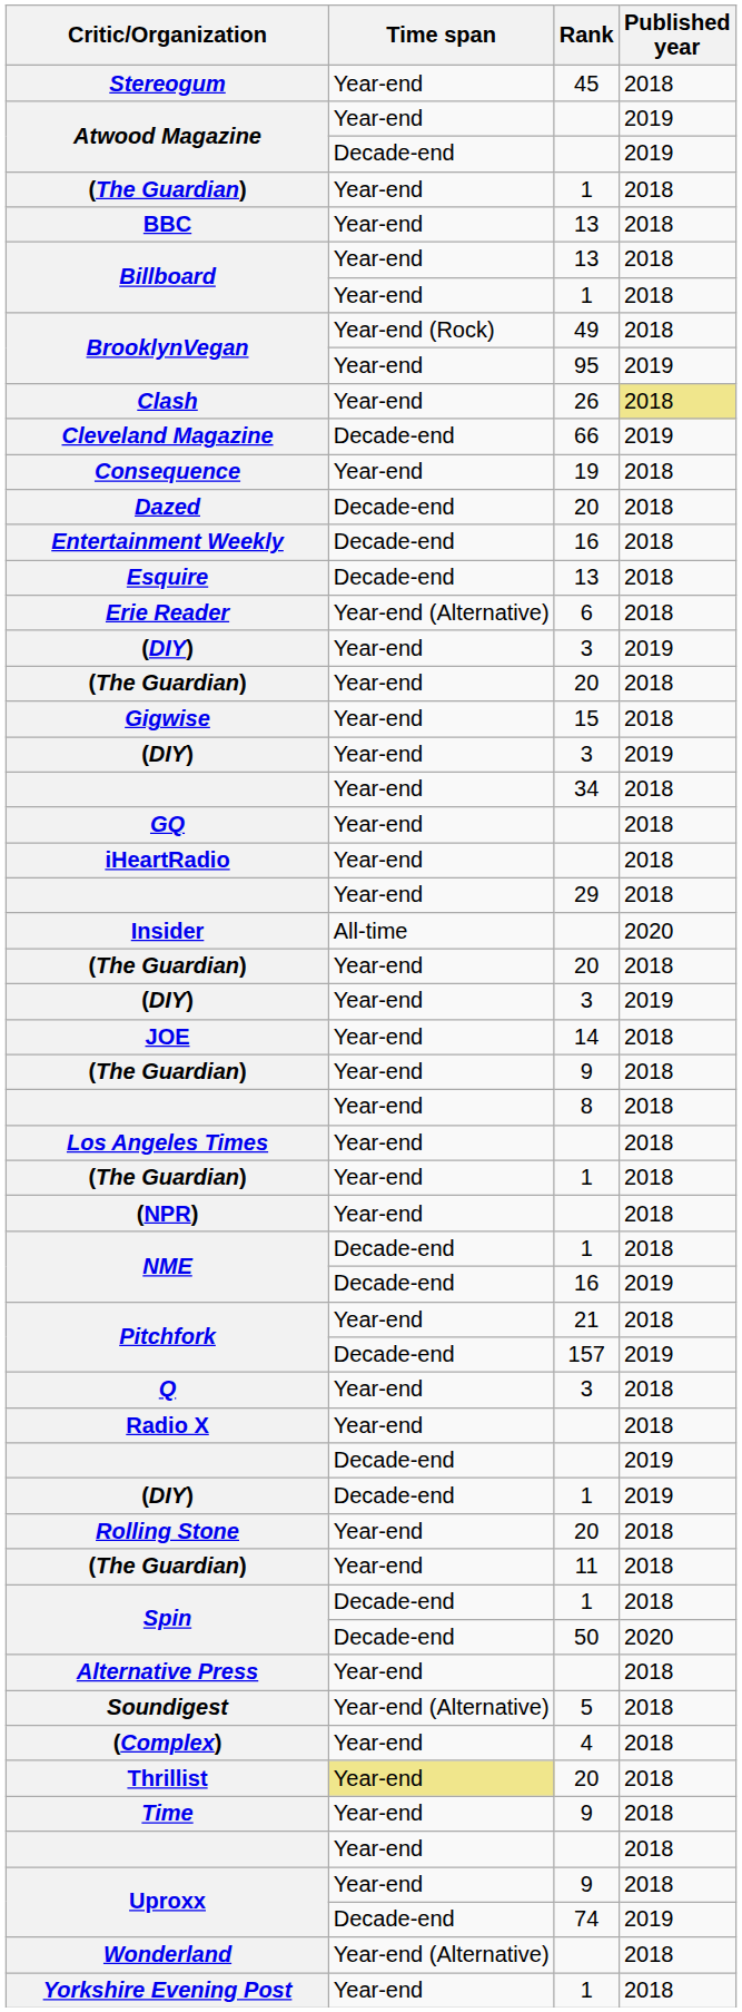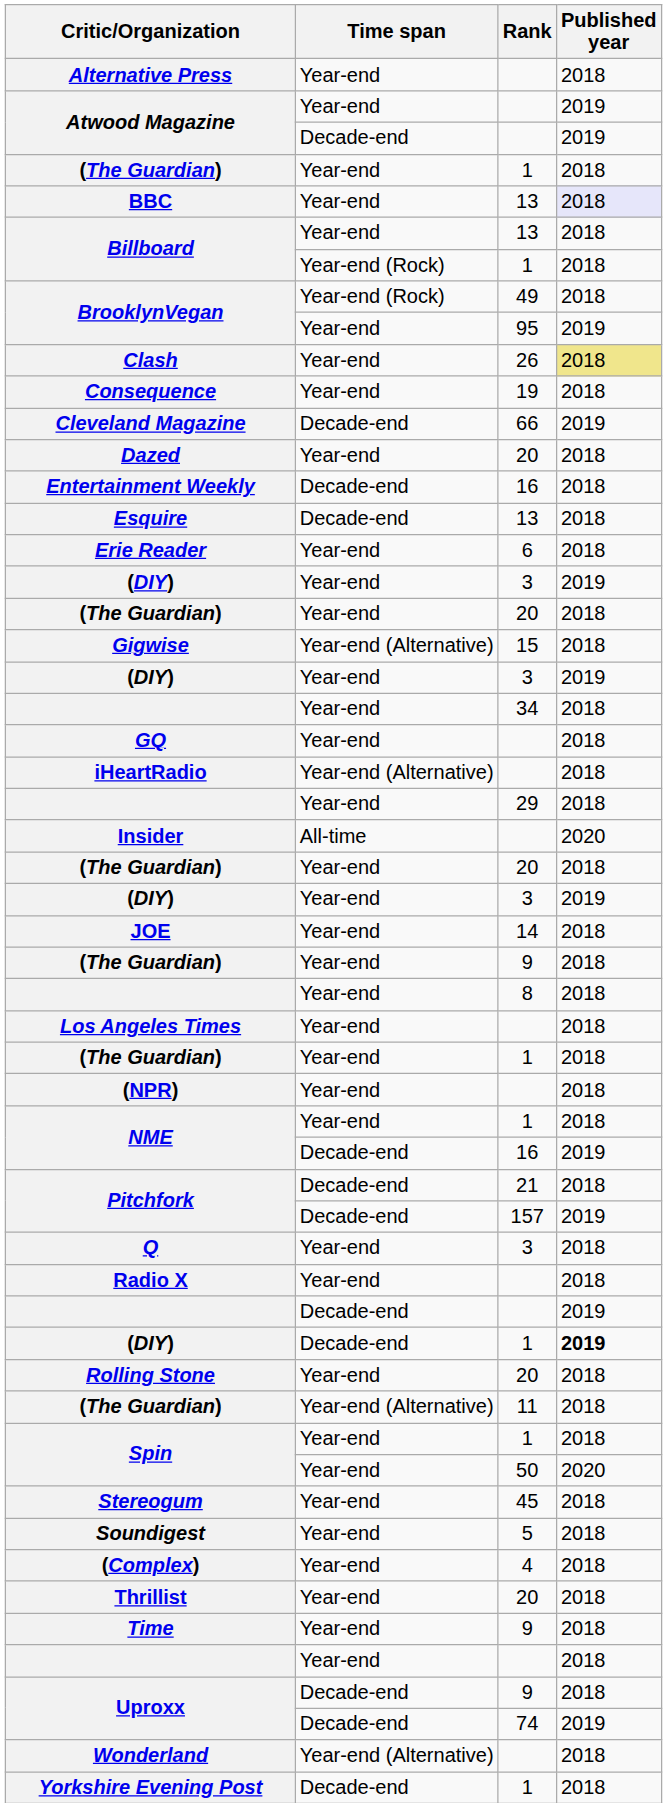 <table class="wikitable sortable plainrowheaders" style="margin-left: auto; margin-right: auto; border: none;">
 <tr>
 <th scope="col" style="width:14em;">Critic/Organization</th>
 <th scope="col">Time span</th>
 <th scope="col">Rank</th>
 <th scope="col">Published<br>year</th>
 </tr>
 <tr>
-<th scope="row"><em><a href='#'>Stereogum</a></em></th>
+<th scope="row"><em><a href='#'>Alternative Press</a></em></th>
 <td>Year-end</td>
-<td style="text-align:center;">45</td>
+<td style="text-align:center;"></td>
 <td>2018</td>
 </tr>
 <tr>
 <th scope="row" rowspan="2"><em>Atwood Magazine</em></th>
 <td>Year-end</td>
 <td style="text-align:center;"></td>
 <td>2019</td>
 </tr>
 <tr>
 <td>Decade-end</td>
 <td style="text-align:center;"></td>
 <td>2019</td>
 </tr>
 <tr>
 <th scope="row"> (<em><a href='#'>The Guardian</a></em>)</th>
 <td>Year-end</td>
 <td style="text-align:center;">1</td>
 <td>2018</td>
 </tr>
 <tr>
 <th scope="row"><a href='#'>BBC</a></th>
 <td>Year-end</td>
 <td style="text-align:center;">13</td>
-<td>2018</td>
+<td style="background: lavender;">2018</td>
 </tr>
 <tr>
 <th scope="row" rowspan="2"><em><a href='#'>Billboard</a></em></th>
 <td>Year-end</td>
 <td style="text-align:center;">13</td>
 <td>2018</td>
 </tr>
 <tr>
-<td>Year-end</td>
+<td>Year-end (Rock)</td>
 <td style="text-align:center;">1</td>
 <td>2018</td>
 </tr>
 <tr>
 <th scope="row" rowspan="2"><em><a href='#'>BrooklynVegan</a></em></th>
 <td>Year-end (Rock)</td>
 <td style="text-align:center;">49</td>
 <td>2018</td>
 </tr>
 <tr>
 <td>Year-end</td>
 <td style="text-align:center;">95</td>
 <td>2019</td>
 </tr>
 <tr>
 <th scope="row"><em><a href='#'>Clash</a></em></th>
 <td>Year-end</td>
 <td style="text-align:center;">26</td>
 <td style="background: khaki;">2018</td>
 </tr>
 <tr>
+<th scope="row"><em><a href='#'>Consequence</a></em></th>
+<td>Year-end</td>
+<td style="text-align:center;">19</td>
+<td>2018</td>
+</tr>
+<tr>
 <th scope="row"><em><a href='#'>Cleveland Magazine</a></em></th>
 <td>Decade-end</td>
 <td style="text-align:center;">66</td>
 <td>2019</td>
 </tr>
 <tr>
-<th scope="row"><em><a href='#'>Consequence</a></em></th>
+<th scope="row"><em><a href='#'>Dazed</a></em></th>
 <td>Year-end</td>
-<td style="text-align:center;">19</td>
-<td>2018</td>
-</tr>
-<tr>
-<th scope="row"><em><a href='#'>Dazed</a></em></th>
-<td>Decade-end</td>
 <td style="text-align:center;">20</td>
 <td>2018</td>
 </tr>
 <tr>
 <th scope="row"><em><a href='#'>Entertainment Weekly</a></em></th>
 <td>Decade-end</td>
 <td style="text-align:center;">16</td>
 <td>2018</td>
 </tr>
 <tr>
 <th scope="row"><em><a href='#'>Esquire</a></em></th>
 <td>Decade-end</td>
 <td style="text-align:center;">13</td>
 <td>2018</td>
 </tr>
 <tr>
 <th scope="row"><em><a href='#'>Erie Reader</a></em></th>
-<td>Year-end (Alternative)</td>
+<td>Year-end</td>
 <td style="text-align:center;">6</td>
 <td>2018</td>
 </tr>
 <tr>
 <th scope="row"> (<em><a href='#'>DIY</a></em>)</th>
 <td>Year-end</td>
 <td style="text-align:center;">3</td>
 <td>2019</td>
 </tr>
 <tr>
 <th scope="row"> (<em>The Guardian</em>)</th>
 <td>Year-end</td>
 <td style="text-align:center;">20</td>
 <td>2018</td>
 </tr>
 <tr>
 <th scope="row"><em><a href='#'>Gigwise</a></em></th>
-<td>Year-end</td>
+<td>Year-end (Alternative)</td>
 <td style="text-align:center;">15</td>
 <td>2018</td>
 </tr>
 <tr>
 <th scope="row"> (<em>DIY</em>)</th>
 <td>Year-end</td>
 <td style="text-align:center;">3</td>
 <td>2019</td>
 </tr>
 <tr>
 <th scope="row"></th>
 <td>Year-end</td>
 <td style="text-align:center;">34</td>
 <td>2018</td>
 </tr>
 <tr>
 <th scope="row"><em><a href='#'>GQ</a></em></th>
 <td>Year-end</td>
 <td style="text-align:center;"></td>
 <td>2018</td>
 </tr>
 <tr>
 <th scope="row"><a href='#'>iHeartRadio</a></th>
-<td>Year-end</td>
+<td>Year-end (Alternative)</td>
 <td style="text-align:center;"></td>
 <td>2018</td>
 </tr>
 <tr>
 <th scope="row"></th>
 <td>Year-end</td>
 <td style="text-align:center;">29</td>
 <td>2018</td>
 </tr>
 <tr>
 <th scope="row"><a href='#'>Insider</a></th>
 <td>All-time</td>
 <td style="text-align:center;"></td>
 <td>2020</td>
 </tr>
 <tr>
 <th scope="row"> (<em>The Guardian</em>)</th>
 <td>Year-end</td>
 <td style="text-align:center;">20</td>
 <td>2018</td>
 </tr>
 <tr>
 <th scope="row"> (<em>DIY</em>)</th>
 <td>Year-end</td>
 <td style="text-align:center;">3</td>
 <td>2019</td>
 </tr>
 <tr>
 <th scope="row"><a href='#'>JOE</a></th>
 <td>Year-end</td>
 <td style="text-align:center;">14</td>
 <td>2018</td>
 </tr>
 <tr>
 <th scope="row"> (<em>The Guardian</em>)</th>
 <td>Year-end</td>
 <td style="text-align:center;">9</td>
 <td>2018</td>
 </tr>
 <tr>
 <th scope="row"></th>
 <td>Year-end</td>
 <td style="text-align:center;">8</td>
 <td>2018</td>
 </tr>
 <tr>
 <th scope="row"><em><a href='#'>Los Angeles Times</a></em></th>
 <td>Year-end</td>
 <td style="text-align:center;"></td>
 <td>2018</td>
 </tr>
 <tr>
 <th scope="row"> (<em>The Guardian</em>)</th>
 <td>Year-end</td>
 <td style="text-align:center;">1</td>
 <td>2018</td>
 </tr>
 <tr>
 <th scope="row"> (<a href='#'>NPR</a>)</th>
 <td>Year-end</td>
 <td style="text-align:center;"></td>
 <td>2018</td>
 </tr>
 <tr>
 <th scope="row" rowspan="2"><em><a href='#'>NME</a></em></th>
-<td>Decade-end</td>
+<td>Year-end</td>
 <td style="text-align:center;">1</td>
 <td>2018</td>
 </tr>
 <tr>
 <td>Decade-end</td>
 <td style="text-align:center;">16</td>
 <td>2019</td>
 </tr>
 <tr>
 <th scope="row" rowspan="2"><em><a href='#'>Pitchfork</a></em></th>
-<td>Year-end</td>
+<td>Decade-end</td>
 <td style="text-align:center;">21</td>
 <td>2018</td>
 </tr>
 <tr>
 <td>Decade-end</td>
 <td style="text-align:center;">157</td>
 <td>2019</td>
 </tr>
 <tr>
 <th scope="row"><em><a href='#'>Q</a></em></th>
 <td>Year-end</td>
 <td style="text-align:center;">3</td>
 <td>2018</td>
 </tr>
 <tr>
 <th scope="row"><a href='#'>Radio X</a></th>
 <td>Year-end</td>
 <td style="text-align:center;"></td>
 <td>2018</td>
 </tr>
 <tr>
 <th scope="row"></th>
 <td>Decade-end</td>
 <td style="text-align:center;"></td>
 <td>2019</td>
 </tr>
 <tr>
 <th scope="row"> (<em>DIY</em>)</th>
 <td>Decade-end</td>
 <td style="text-align:center;">1</td>
-<td>2019</td>
+<td><strong>2019</strong></td>
 </tr>
 <tr>
 <th scope="row"><em><a href='#'>Rolling Stone</a></em></th>
 <td>Year-end</td>
 <td style="text-align:center;">20</td>
 <td>2018</td>
 </tr>
 <tr>
 <th scope="row"> (<em>The Guardian</em>)</th>
-<td>Year-end</td>
+<td>Year-end (Alternative)</td>
 <td style="text-align:center;">11</td>
 <td>2018</td>
 </tr>
 <tr>
 <th scope="row" rowspan="2"><em><a href='#'>Spin</a></em></th>
-<td>Decade-end</td>
+<td>Year-end</td>
 <td style="text-align:center;">1</td>
 <td>2018</td>
 </tr>
 <tr>
-<td>Decade-end</td>
+<td>Year-end</td>
 <td style="text-align:center;">50</td>
 <td>2020</td>
 </tr>
 <tr>
-<th scope="row"><em><a href='#'>Alternative Press</a></em></th>
+<th scope="row"><em><a href='#'>Stereogum</a></em></th>
 <td>Year-end</td>
-<td style="text-align:center;"></td>
+<td style="text-align:center;">45</td>
 <td>2018</td>
 </tr>
 <tr>
 <th scope="row"><em>Soundigest</em></th>
-<td>Year-end (Alternative)</td>
+<td>Year-end</td>
 <td style="text-align:center;">5</td>
 <td>2018</td>
 </tr>
 <tr>
 <th scope="row"> (<em><a href='#'>Complex</a></em>)</th>
 <td>Year-end</td>
 <td style="text-align:center;">4</td>
 <td>2018</td>
 </tr>
 <tr>
 <th scope="row"><a href='#'>Thrillist</a></th>
-<td style="background: khaki;">Year-end</td>
+<td>Year-end</td>
 <td style="text-align:center;">20</td>
 <td>2018</td>
 </tr>
 <tr>
 <th scope="row"><em><a href='#'>Time</a></em></th>
 <td>Year-end</td>
 <td style="text-align:center;">9</td>
 <td>2018</td>
 </tr>
 <tr>
 <th scope="row"></th>
 <td>Year-end</td>
 <td style="text-align:center;"></td>
 <td>2018</td>
 </tr>
 <tr>
 <th scope="row" rowspan="2"><a href='#'>Uproxx</a></th>
-<td>Year-end</td>
+<td>Decade-end</td>
 <td style="text-align:center;">9</td>
 <td>2018</td>
 </tr>
 <tr>
 <td>Decade-end</td>
 <td style="text-align:center;">74</td>
 <td>2019</td>
 </tr>
 <tr>
 <th scope="row"><em><a href='#'>Wonderland</a></em></th>
 <td>Year-end (Alternative)</td>
 <td style="text-align:center;"></td>
 <td>2018</td>
 </tr>
 <tr>
 <th scope="row"><em><a href='#'>Yorkshire Evening Post</a></em></th>
-<td>Year-end</td>
+<td>Decade-end</td>
 <td style="text-align:center;">1</td>
 <td>2018</td>
 </tr>
 <tr>
 </tr>
 </table>
